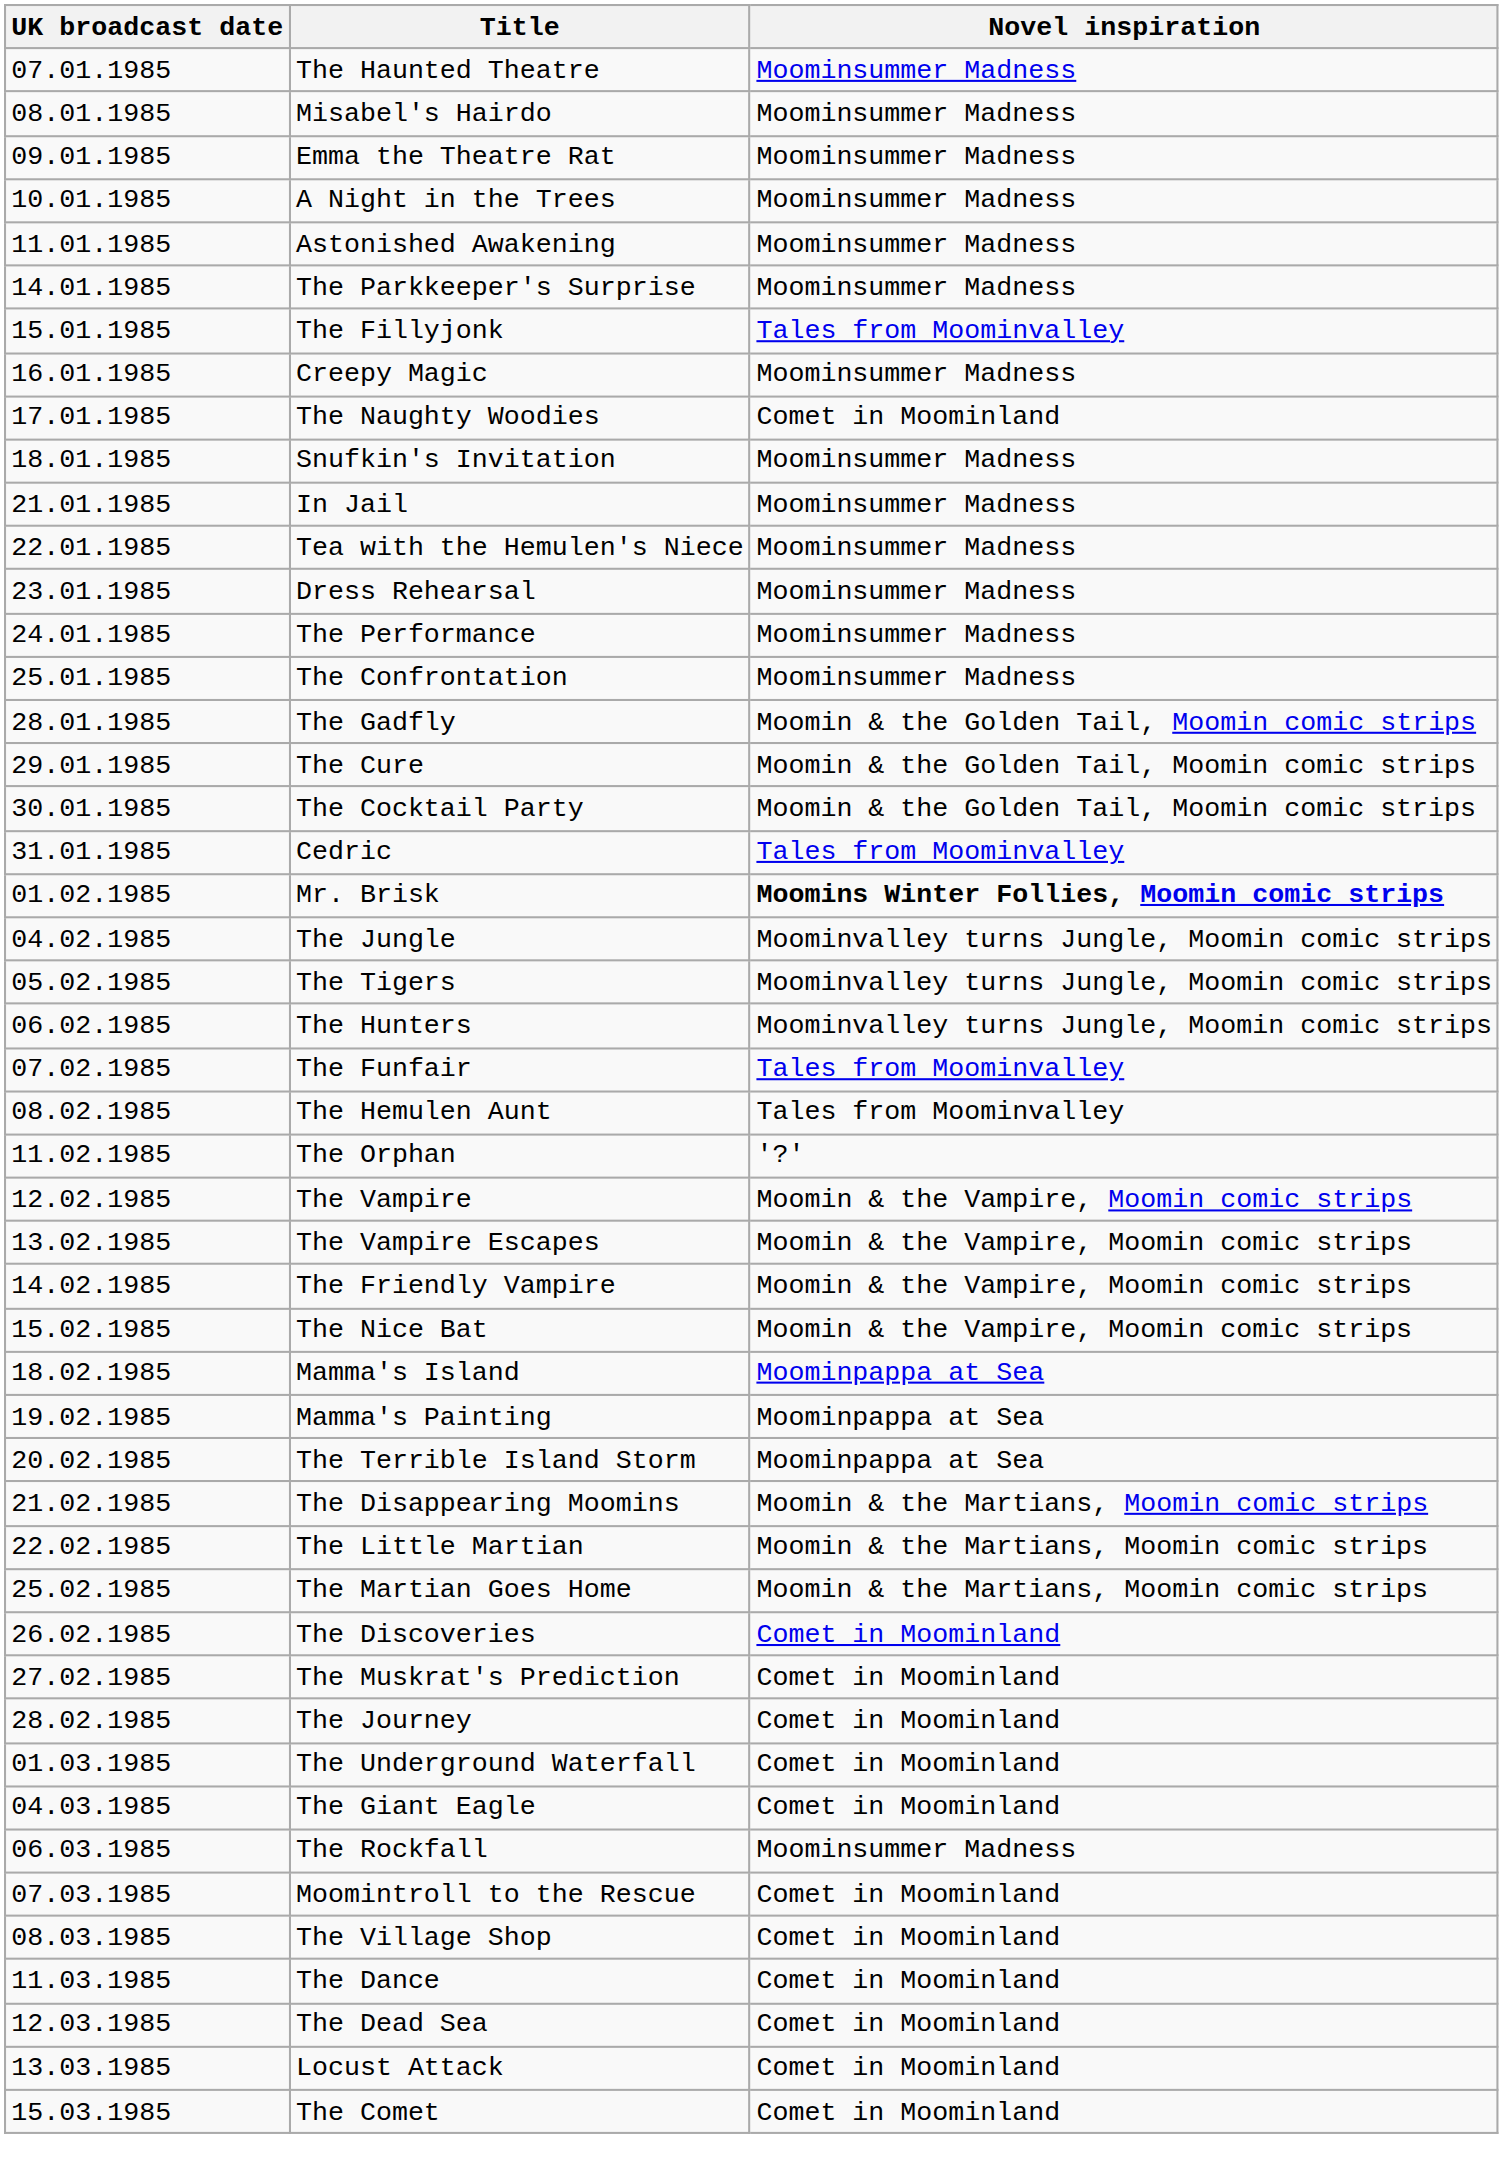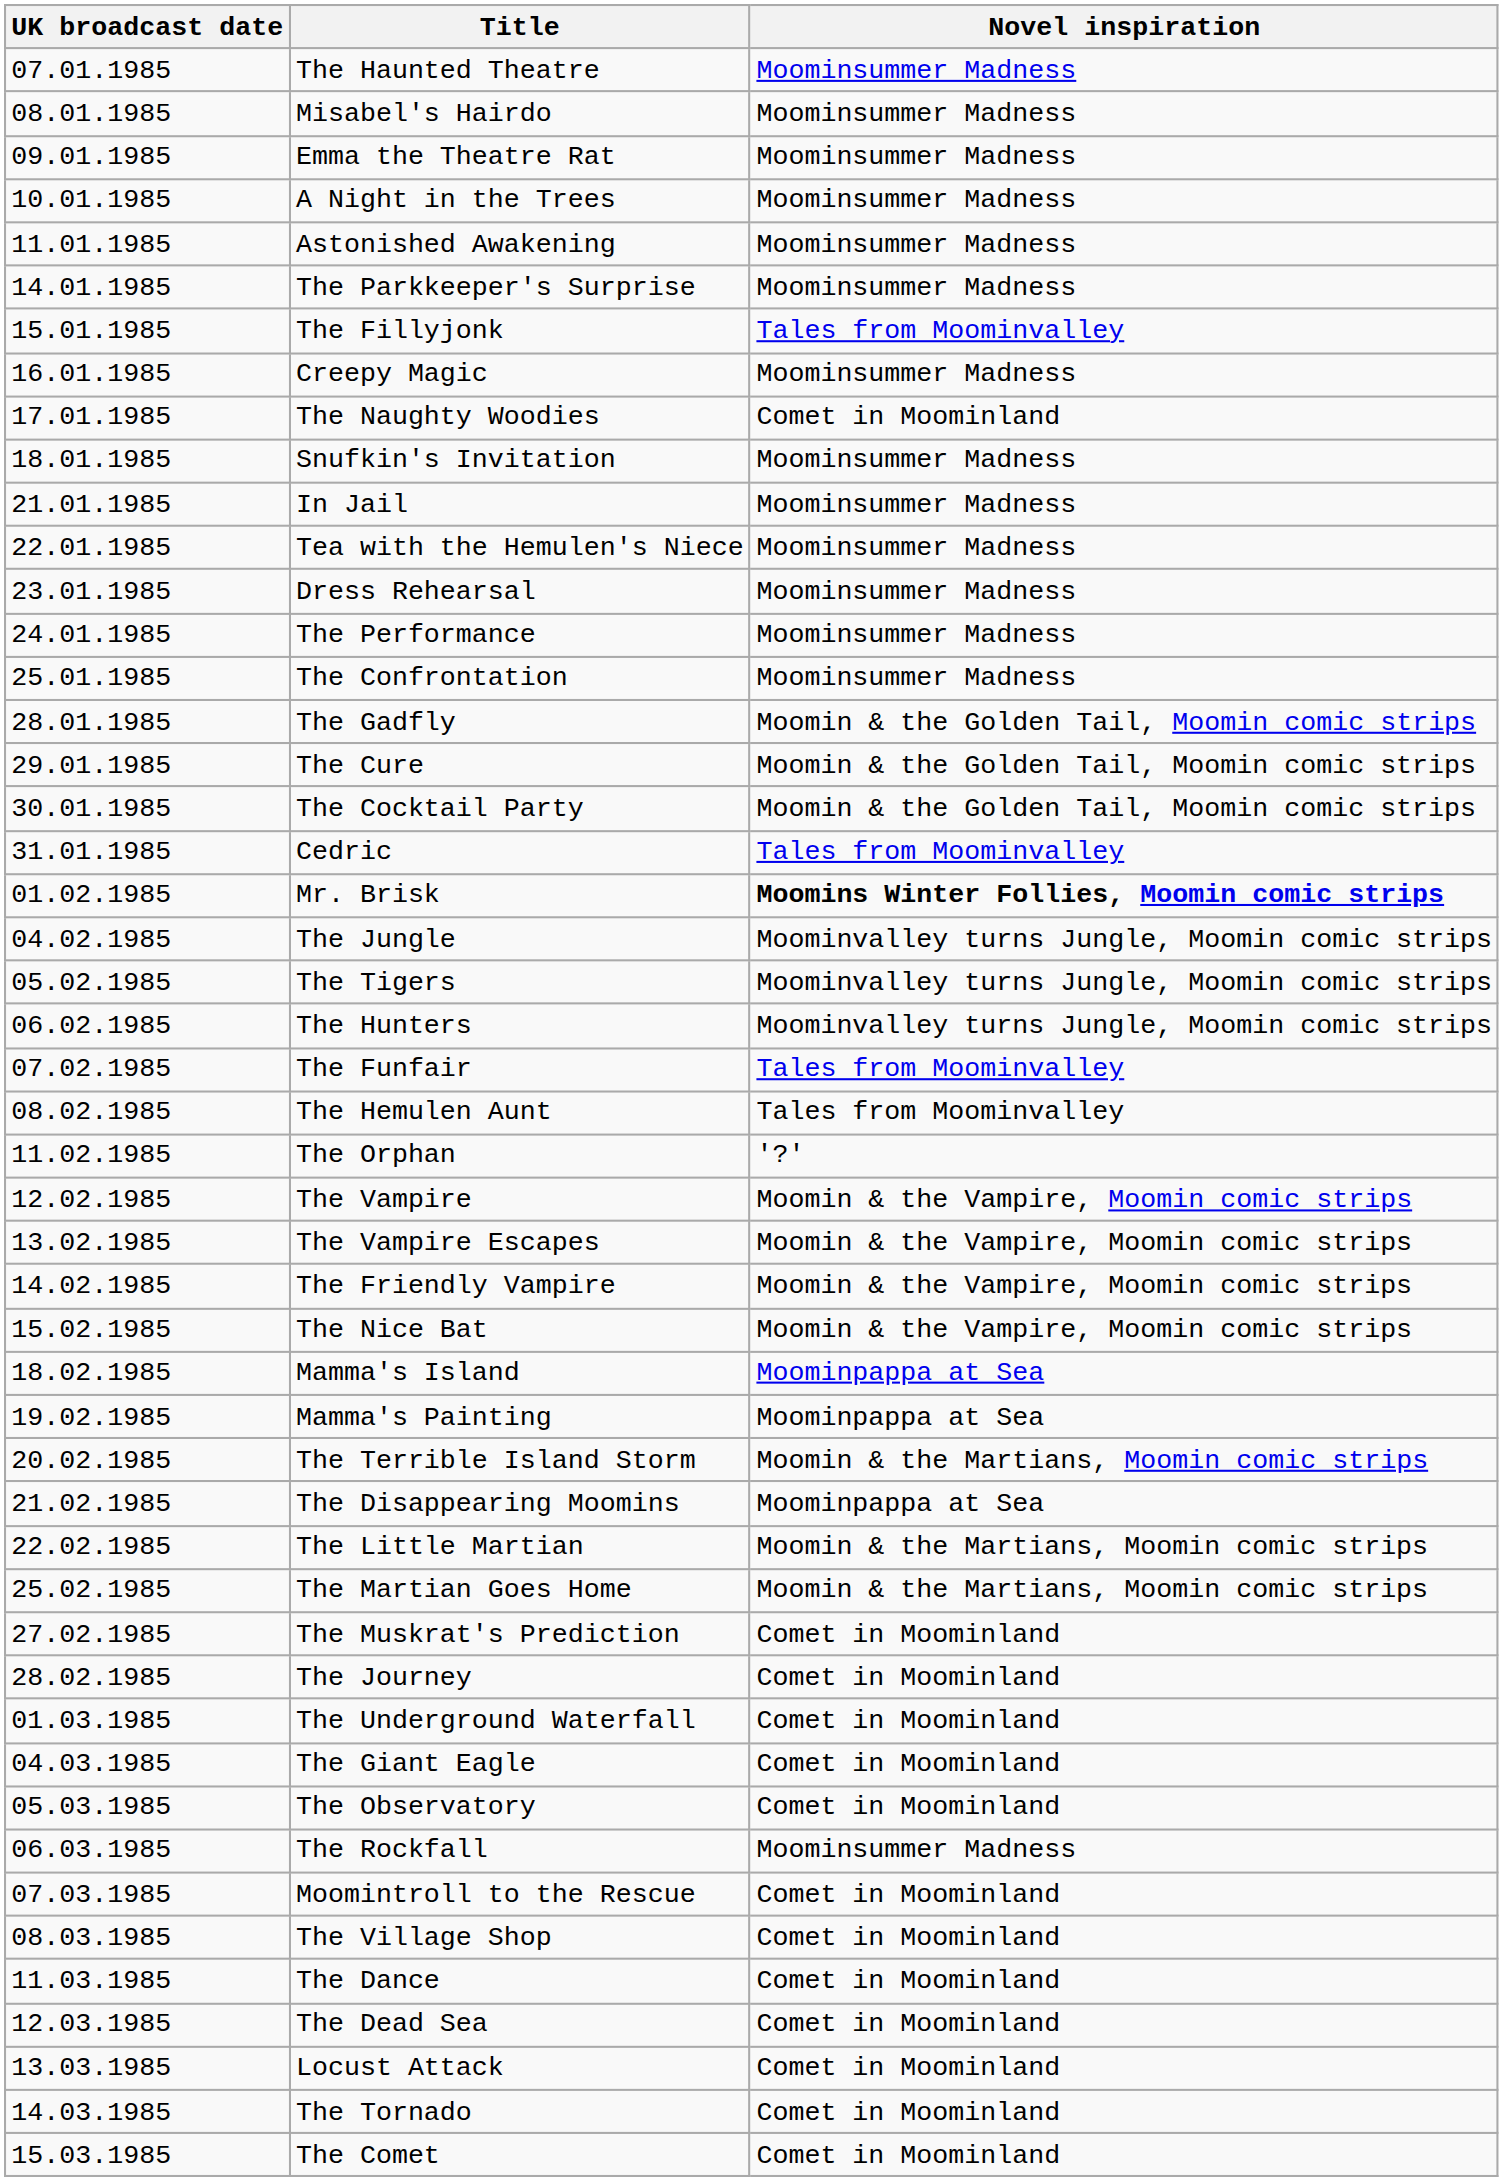 <table class="wikitable mw-collapsible mw-collapsed">
 <tr>
 <th>UK broadcast date</th>
 <th>Title</th>
 <th>Novel inspiration</th>
 </tr>
 <tr>
 <td>07.01.1985</td>
 <td>The Haunted Theatre</td>
 <td><a href='#'>Moominsummer Madness</a></td>
 </tr>
 <tr>
 <td>08.01.1985</td>
 <td>Misabel's Hairdo</td>
 <td>Moominsummer Madness</td>
 </tr>
 <tr>
 <td>09.01.1985</td>
 <td>Emma the Theatre Rat</td>
 <td>Moominsummer Madness</td>
 </tr>
 <tr>
 <td>10.01.1985</td>
 <td>A Night in the Trees</td>
 <td>Moominsummer Madness</td>
 </tr>
 <tr>
 <td>11.01.1985</td>
 <td>Astonished Awakening</td>
 <td>Moominsummer Madness</td>
 </tr>
 <tr>
 <td>14.01.1985</td>
 <td>The Parkkeeper's Surprise</td>
 <td>Moominsummer Madness</td>
 </tr>
 <tr>
 <td>15.01.1985</td>
 <td>The Fillyjonk</td>
 <td><a href='#'>Tales from Moominvalley</a></td>
 </tr>
 <tr>
 <td>16.01.1985</td>
 <td>Creepy Magic</td>
 <td>Moominsummer Madness</td>
 </tr>
 <tr>
 <td>17.01.1985</td>
 <td>The Naughty Woodies</td>
 <td>Comet in Moominland</td>
 </tr>
 <tr>
 <td>18.01.1985</td>
 <td>Snufkin's Invitation</td>
 <td>Moominsummer Madness</td>
 </tr>
 <tr>
 <td>21.01.1985</td>
 <td>In Jail</td>
 <td>Moominsummer Madness</td>
 </tr>
 <tr>
 <td>22.01.1985</td>
 <td>Tea with the Hemulen's Niece</td>
 <td>Moominsummer Madness</td>
 </tr>
 <tr>
 <td>23.01.1985</td>
 <td>Dress Rehearsal</td>
 <td>Moominsummer Madness</td>
 </tr>
 <tr>
 <td>24.01.1985</td>
 <td>The Performance</td>
 <td>Moominsummer Madness</td>
 </tr>
 <tr>
 <td>25.01.1985</td>
 <td>The Confrontation</td>
 <td>Moominsummer Madness</td>
 </tr>
 <tr>
 <td>28.01.1985</td>
 <td>The Gadfly</td>
 <td>Moomin & the Golden Tail, <a href='#'>Moomin comic strips</a></td>
 </tr>
 <tr>
 <td>29.01.1985</td>
 <td>The Cure</td>
 <td>Moomin & the Golden Tail, Moomin comic strips</td>
 </tr>
 <tr>
 <td>30.01.1985</td>
 <td>The Cocktail Party</td>
 <td>Moomin & the Golden Tail, Moomin comic strips</td>
 </tr>
 <tr>
 <td>31.01.1985</td>
 <td>Cedric</td>
 <td><a href='#'>Tales from Moominvalley</a></td>
 </tr>
 <tr>
 <td>01.02.1985</td>
 <td>Mr. Brisk</td>
 <td><strong>Moomins Winter Follies, <a href='#'>Moomin comic strips</a></strong></td>
 </tr>
 <tr>
 <td>04.02.1985</td>
 <td>The Jungle</td>
 <td>Moominvalley turns Jungle, Moomin comic strips</td>
 </tr>
 <tr>
 <td>05.02.1985</td>
 <td>The Tigers</td>
 <td>Moominvalley turns Jungle, Moomin comic strips</td>
 </tr>
 <tr>
 <td>06.02.1985</td>
 <td>The Hunters</td>
 <td>Moominvalley turns Jungle, Moomin comic strips</td>
 </tr>
 <tr>
 <td>07.02.1985</td>
 <td>The Funfair</td>
 <td><a href='#'>Tales from Moominvalley</a></td>
 </tr>
 <tr>
 <td>08.02.1985</td>
 <td>The Hemulen Aunt</td>
 <td>Tales from Moominvalley</td>
 </tr>
 <tr>
 <td>11.02.1985</td>
 <td>The Orphan</td>
 <td>'?'</td>
 </tr>
 <tr>
 <td>12.02.1985</td>
 <td>The Vampire</td>
 <td>Moomin & the Vampire, <a href='#'>Moomin comic strips</a></td>
 </tr>
 <tr>
 <td>13.02.1985</td>
 <td>The Vampire Escapes</td>
 <td>Moomin & the Vampire, Moomin comic strips</td>
 </tr>
 <tr>
 <td>14.02.1985</td>
 <td>The Friendly Vampire</td>
 <td>Moomin & the Vampire, Moomin comic strips</td>
 </tr>
 <tr>
 <td>15.02.1985</td>
 <td>The Nice Bat</td>
 <td>Moomin & the Vampire, Moomin comic strips</td>
 </tr>
 <tr>
 <td>18.02.1985</td>
 <td>Mamma's Island</td>
 <td><a href='#'>Moominpappa at Sea</a></td>
 </tr>
 <tr>
 <td>19.02.1985</td>
 <td>Mamma's Painting</td>
 <td>Moominpappa at Sea</td>
 </tr>
 <tr>
 <td>20.02.1985</td>
 <td>The Terrible Island Storm</td>
-<td>Moominpappa at Sea</td>
+<td>Moomin & the Martians, <a href='#'>Moomin comic strips</a></td>
 </tr>
 <tr>
 <td>21.02.1985</td>
 <td>The Disappearing Moomins</td>
-<td>Moomin & the Martians, <a href='#'>Moomin comic strips</a></td>
+<td>Moominpappa at Sea</td>
 </tr>
 <tr>
 <td>22.02.1985</td>
 <td>The Little Martian</td>
 <td>Moomin & the Martians, Moomin comic strips</td>
 </tr>
 <tr>
 <td>25.02.1985</td>
 <td>The Martian Goes Home</td>
 <td>Moomin & the Martians, Moomin comic strips</td>
-</tr>
-<tr>
-<td>26.02.1985</td>
-<td>The Discoveries</td>
-<td><a href='#'>Comet in Moominland</a></td>
 </tr>
 <tr>
 <td>27.02.1985</td>
 <td>The Muskrat's Prediction</td>
 <td>Comet in Moominland</td>
 </tr>
 <tr>
 <td>28.02.1985</td>
 <td>The Journey</td>
 <td>Comet in Moominland</td>
 </tr>
 <tr>
 <td>01.03.1985</td>
 <td>The Underground Waterfall</td>
 <td>Comet in Moominland</td>
 </tr>
 <tr>
 <td>04.03.1985</td>
 <td>The Giant Eagle</td>
+<td>Comet in Moominland</td>
+</tr>
+<tr>
+<td>05.03.1985</td>
+<td>The Observatory</td>
 <td>Comet in Moominland</td>
 </tr>
 <tr>
 <td>06.03.1985</td>
 <td>The Rockfall</td>
 <td>Moominsummer Madness</td>
 </tr>
 <tr>
 <td>07.03.1985</td>
 <td>Moomintroll to the Rescue</td>
 <td>Comet in Moominland</td>
 </tr>
 <tr>
 <td>08.03.1985</td>
 <td>The Village Shop</td>
 <td>Comet in Moominland</td>
 </tr>
 <tr>
 <td>11.03.1985</td>
 <td>The Dance</td>
 <td>Comet in Moominland</td>
 </tr>
 <tr>
 <td>12.03.1985</td>
 <td>The Dead Sea</td>
 <td>Comet in Moominland</td>
 </tr>
 <tr>
 <td>13.03.1985</td>
 <td>Locust Attack</td>
 <td>Comet in Moominland</td>
 </tr>
 <tr>
+<td>14.03.1985</td>
+<td>The Tornado</td>
+<td>Comet in Moominland</td>
+</tr>
+<tr>
 <td>15.03.1985</td>
 <td>The Comet</td>
 <td>Comet in Moominland</td>
 </tr>
 </table>
